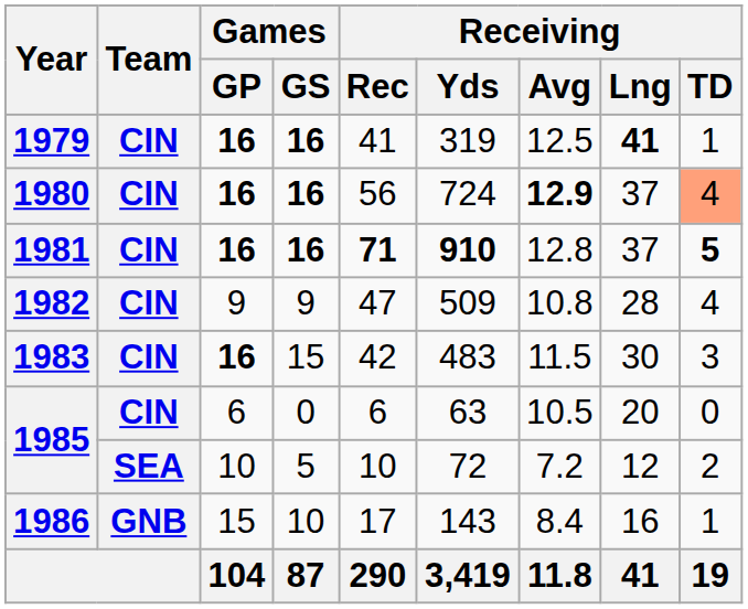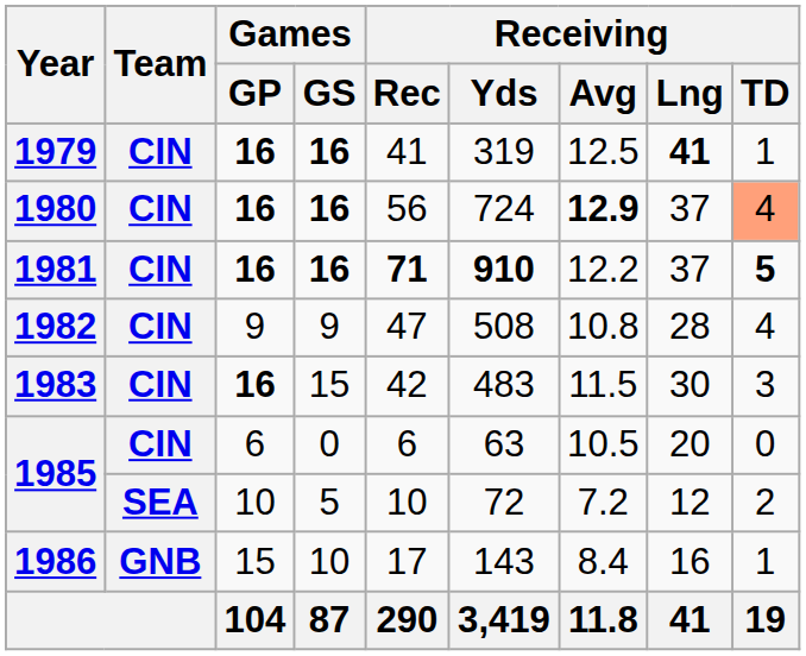 <table class="wikitable" style="text-align:center">
 <tr>
 <th rowspan="2">Year</th>
 <th rowspan="2">Team</th>
 <th colspan="2">Games</th>
 <th colspan="5">Receiving</th>
 </tr>
 <tr>
 <th>GP</th>
 <th>GS</th>
 <th>Rec</th>
 <th>Yds</th>
 <th>Avg</th>
 <th>Lng</th>
 <th>TD</th>
 </tr>
 <tr>
 <th><a href='#'>1979</a></th>
 <th><a href='#'>CIN</a></th>
 <td><strong>16</strong></td>
 <td><strong>16</strong></td>
 <td>41</td>
 <td>319</td>
 <td>12.5</td>
 <td><strong>41</strong></td>
 <td>1</td>
 </tr>
 <tr>
 <th><a href='#'>1980</a></th>
 <th><a href='#'>CIN</a></th>
 <td><strong>16</strong></td>
 <td><strong>16</strong></td>
 <td>56</td>
 <td>724</td>
 <td><strong>12.9</strong></td>
 <td>37</td>
 <td style="background: lightsalmon;">4</td>
 </tr>
 <tr>
 <th><a href='#'>1981</a></th>
 <th><a href='#'>CIN</a></th>
 <td><strong>16</strong></td>
 <td><strong>16</strong></td>
 <td><strong>71</strong></td>
 <td><strong>910</strong></td>
-<td>12.8</td>
+<td>12.2</td>
 <td>37</td>
 <td><strong>5</strong></td>
 </tr>
 <tr>
 <th><a href='#'>1982</a></th>
 <th><a href='#'>CIN</a></th>
 <td>9</td>
 <td>9</td>
 <td>47</td>
-<td>509</td>
+<td>508</td>
 <td>10.8</td>
 <td>28</td>
 <td>4</td>
 </tr>
 <tr>
 <th><a href='#'>1983</a></th>
 <th><a href='#'>CIN</a></th>
 <td><strong>16</strong></td>
 <td>15</td>
 <td>42</td>
 <td>483</td>
 <td>11.5</td>
 <td>30</td>
 <td>3</td>
 </tr>
 <tr>
 <th rowspan="2"><a href='#'>1985</a></th>
 <th><a href='#'>CIN</a></th>
 <td>6</td>
 <td>0</td>
 <td>6</td>
 <td>63</td>
 <td>10.5</td>
 <td>20</td>
 <td>0</td>
 </tr>
 <tr>
 <th><a href='#'>SEA</a></th>
 <td>10</td>
 <td>5</td>
 <td>10</td>
 <td>72</td>
 <td>7.2</td>
 <td>12</td>
 <td>2</td>
 </tr>
 <tr>
 <th><a href='#'>1986</a></th>
 <th><a href='#'>GNB</a></th>
 <td>15</td>
 <td>10</td>
 <td>17</td>
 <td>143</td>
 <td>8.4</td>
 <td>16</td>
 <td>1</td>
 </tr>
 <tr>
 <th colspan="2"></th>
 <th>104</th>
 <th>87</th>
 <th>290</th>
 <th>3,419</th>
 <th>11.8</th>
 <th>41</th>
 <th>19</th>
 </tr>
 </table>
